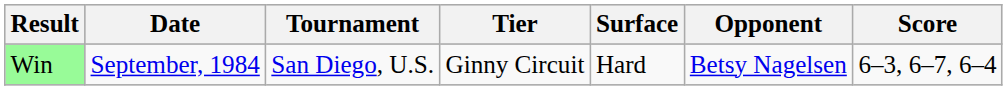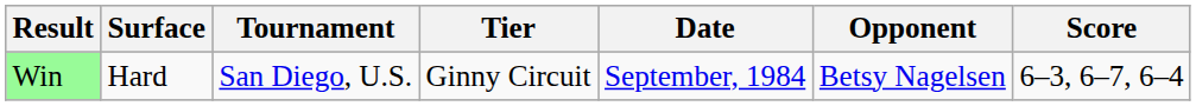 <table class="sortable wikitable">
 <tr>
 <th>Result</th>
-<th>Date</th>
+<th>Surface</th>
 <th>Tournament</th>
 <th>Tier</th>
-<th>Surface</th>
+<th>Date</th>
 <th>Opponent</th>
 <th class="unsortable">Score</th>
 </tr>
 <tr>
 <td style="background:#98FB98;">Win</td>
-<td><a href='#'>September, 1984</a></td>
+<td>Hard</td>
 <td><a href='#'>San Diego</a>, U.S.</td>
 <td>Ginny Circuit</td>
-<td>Hard</td>
+<td><a href='#'>September, 1984</a></td>
 <td> <a href='#'>Betsy Nagelsen</a></td>
 <td>6–3, 6–7, 6–4</td>
 </tr>
 </table>
